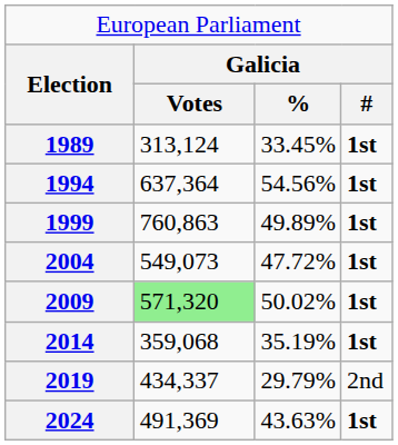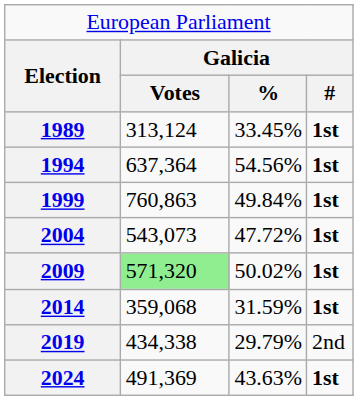 <table class="wikitable" style="font-size:97%; text-align:left;">
 <tr>
 <td colspan="4" align="center"><a href='#'>European Parliament</a></td>
 </tr>
 <tr>
 <th rowspan="2" width="75">Election</th>
 <th colspan="3">Galicia</th>
 </tr>
 <tr>
 <th width="70">Votes</th>
 <th width="35">%</th>
 <th width="25">#</th>
 </tr>
 <tr>
 <th><a href='#'>1989</a></th>
 <td>313,124</td>
 <td>33.45%</td>
 <td><strong>1st</strong></td>
 </tr>
 <tr>
 <th><a href='#'>1994</a></th>
 <td>637,364</td>
 <td>54.56%</td>
 <td><strong>1st</strong></td>
 </tr>
 <tr>
 <th><a href='#'>1999</a></th>
 <td>760,863</td>
-<td>49.89%</td>
+<td>49.84%</td>
 <td><strong>1st</strong></td>
 </tr>
 <tr>
 <th><a href='#'>2004</a></th>
-<td>549,073</td>
+<td>543,073</td>
 <td>47.72%</td>
 <td><strong>1st</strong></td>
 </tr>
 <tr>
 <th><a href='#'>2009</a></th>
 <td style="background: lightgreen;">571,320</td>
 <td>50.02%</td>
 <td><strong>1st</strong></td>
 </tr>
 <tr>
 <th><a href='#'>2014</a></th>
 <td>359,068</td>
-<td>35.19%</td>
+<td>31.59%</td>
 <td><strong>1st</strong></td>
 </tr>
 <tr>
 <th><a href='#'>2019</a></th>
-<td>434,337</td>
+<td>434,338</td>
 <td>29.79%</td>
 <td>2nd</td>
 </tr>
 <tr>
 <th><a href='#'>2024</a></th>
 <td>491,369</td>
 <td>43.63%</td>
 <td><strong>1st</strong></td>
 </tr>
 </table>
